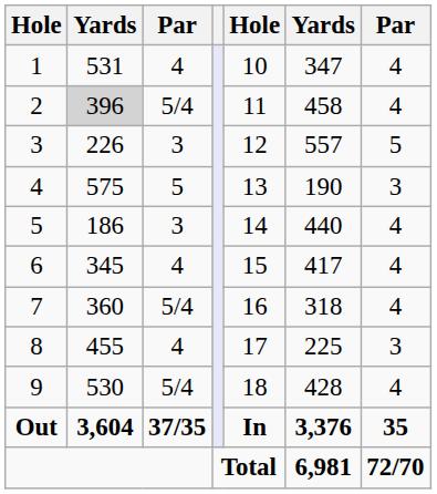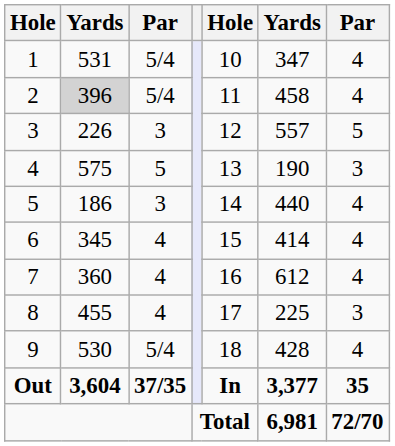 <table class=wikitable style="text-align: center">
 <tr>
 <th>Hole</th>
 <th>Yards</th>
 <th>Par</th>
 <th></th>
 <th>Hole</th>
 <th>Yards</th>
 <th>Par</th>
 </tr>
 <tr>
 <td>1</td>
 <td>531</td>
-<td>4</td>
+<td>5/4</td>
 <td rowspan=10 style="background:#E6E8FA;"></td>
 <td>10</td>
 <td>347</td>
 <td>4</td>
 </tr>
 <tr>
 <td>2</td>
 <td style="background: lightgrey;">396</td>
 <td>5/4</td>
 <td>11</td>
 <td>458</td>
 <td>4</td>
 </tr>
 <tr>
 <td>3</td>
 <td>226</td>
 <td>3</td>
 <td>12</td>
 <td>557</td>
 <td>5</td>
 </tr>
 <tr>
 <td>4</td>
 <td>575</td>
 <td>5</td>
 <td>13</td>
 <td>190</td>
 <td>3</td>
 </tr>
 <tr>
 <td>5</td>
 <td>186</td>
 <td>3</td>
 <td>14</td>
 <td>440</td>
 <td>4</td>
 </tr>
 <tr>
 <td>6</td>
 <td>345</td>
 <td>4</td>
 <td>15</td>
-<td>417</td>
+<td>414</td>
 <td>4</td>
 </tr>
 <tr>
 <td>7</td>
 <td>360</td>
-<td>5/4</td>
+<td>4</td>
 <td>16</td>
-<td>318</td>
+<td>612</td>
 <td>4</td>
 </tr>
 <tr>
 <td>8</td>
 <td>455</td>
 <td>4</td>
 <td>17</td>
 <td>225</td>
 <td>3</td>
 </tr>
 <tr>
 <td>9</td>
 <td>530</td>
 <td>5/4</td>
 <td>18</td>
 <td>428</td>
 <td>4</td>
 </tr>
 <tr>
 <td><strong>Out</strong></td>
 <td><strong>3,604</strong></td>
 <td><strong>37/35</strong></td>
 <td><strong>In</strong></td>
-<td><strong>3,376</strong></td>
+<td><strong>3,377</strong></td>
 <td><strong>35</strong></td>
 </tr>
 <tr>
 <td colspan=3 align=left></td>
 <td colspan=2><strong>Total</strong></td>
 <td><strong>6,981</strong></td>
 <td><strong>72/70</strong></td>
 </tr>
 </table>
